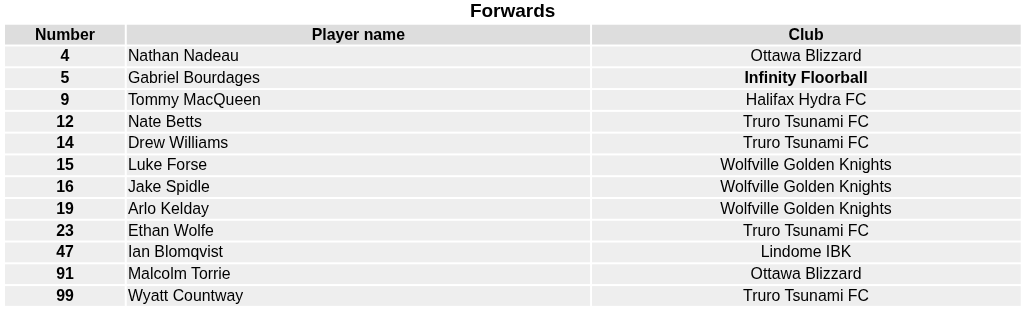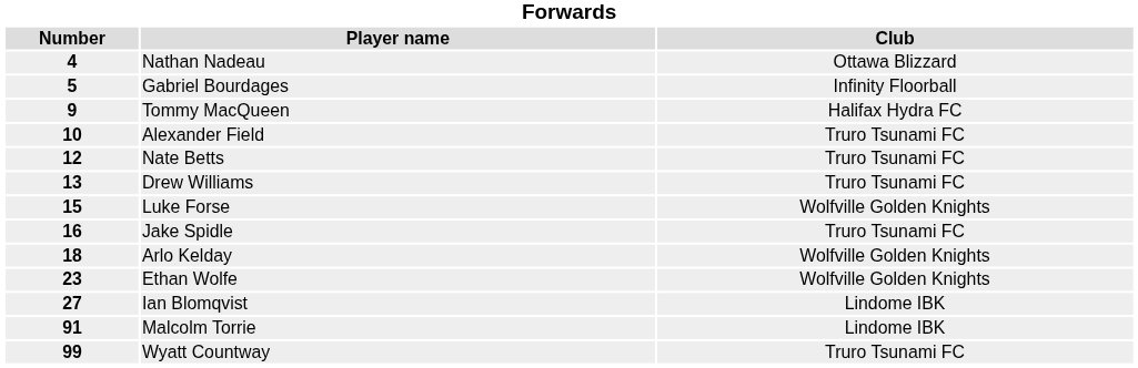 <table width=65%>
 <tr>
 <th colspan="3"><big>Forwards</big></th>
 </tr>
 <tr bgcolor="#dddddd">
 <th width=7%>Number</th>
 <th width=27%>Player name</th>
 <th width=25%>Club</th>
 </tr>
 <tr bgcolor="#eeeeee">
 <td align=center><strong>4</strong></td>
 <td>Nathan Nadeau</td>
 <td align=center> Ottawa Blizzard</td>
 </tr>
 <tr bgcolor="#eeeeee">
 <td align=center><strong>5</strong></td>
 <td>Gabriel Bourdages</td>
-<td align=center><strong> Infinity Floorball</strong></td>
+<td align=center> Infinity Floorball</td>
 </tr>
 <tr bgcolor="#eeeeee">
 <td align=center><strong>9</strong></td>
 <td>Tommy MacQueen</td>
 <td align=center> Halifax Hydra FC</td>
 </tr>
 <tr bgcolor="#eeeeee">
+<td align=center><strong>10</strong></td>
+<td>Alexander Field</td>
+<td align=center> Truro Tsunami FC</td>
+</tr>
+<tr bgcolor="#eeeeee">
 <td align=center><strong>12</strong></td>
 <td>Nate Betts</td>
 <td align=center> Truro Tsunami FC</td>
 </tr>
 <tr bgcolor="#eeeeee">
-<td align=center><strong>14</strong></td>
+<td align=center><strong>13</strong></td>
 <td>Drew Williams</td>
 <td align=center> Truro Tsunami FC</td>
 </tr>
 <tr bgcolor="#eeeeee">
 <td align=center><strong>15</strong></td>
 <td>Luke Forse</td>
 <td align=center> Wolfville Golden Knights</td>
 </tr>
 <tr bgcolor="#eeeeee">
 <td align=center><strong>16</strong></td>
 <td>Jake Spidle</td>
-<td align=center> Wolfville Golden Knights</td>
+<td align=center> Truro Tsunami FC</td>
 </tr>
 <tr bgcolor="#eeeeee">
-<td align=center><strong>19</strong></td>
+<td align=center><strong>18</strong></td>
 <td>Arlo Kelday</td>
 <td align=center> Wolfville Golden Knights</td>
 </tr>
 <tr bgcolor="#eeeeee">
 <td align=center><strong>23</strong></td>
 <td>Ethan Wolfe</td>
-<td align=center> Truro Tsunami FC</td>
+<td align=center> Wolfville Golden Knights</td>
 </tr>
 <tr bgcolor="#eeeeee">
-<td align="center"><strong>47</strong></td>
+<td align="center"><strong>27</strong></td>
 <td>Ian Blomqvist</td>
 <td align="center"> Lindome IBK</td>
 </tr>
 <tr bgcolor="#eeeeee">
 <td align="center"><strong>91</strong></td>
 <td>Malcolm Torrie</td>
-<td align="center"> Ottawa Blizzard</td>
+<td align="center"> Lindome IBK</td>
 </tr>
 <tr bgcolor="#eeeeee">
 <td align="center"><strong>99</strong></td>
 <td>Wyatt Countway</td>
 <td align="center"> Truro Tsunami FC</td>
 </tr>
 </table>
